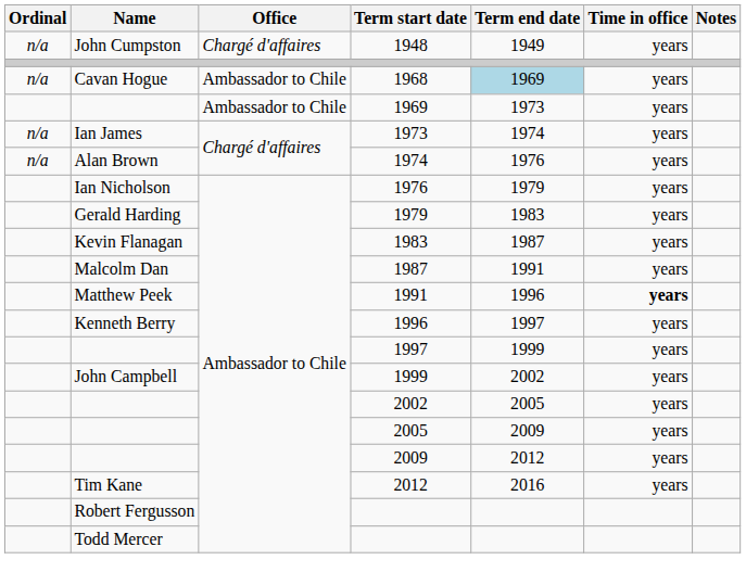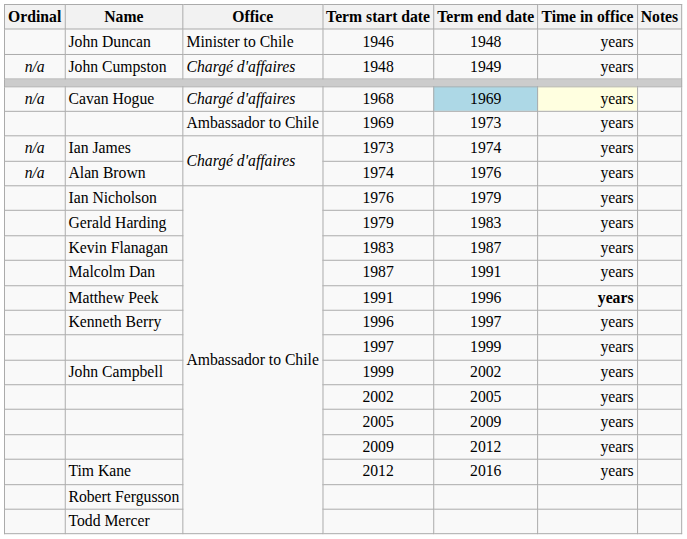 <table class='wikitable sortable'>
 <tr>
 <th>Ordinal</th>
 <th>Name</th>
 <th>Office</th>
 <th>Term start date</th>
 <th>Term end date</th>
 <th>Time in office</th>
 <th>Notes</th>
+</tr>
+<tr>
+<td align=center></td>
+<td>John Duncan</td>
+<td>Minister to Chile</td>
+<td align=center>1946</td>
+<td align=center>1948</td>
+<td align=right> years</td>
+<td></td>
 </tr>
 <tr>
 <td align=center><em>n/a</em></td>
 <td>John Cumpston</td>
 <td><em>Chargé d'affaires</em></td>
 <td align=center>1948</td>
 <td align=center>1949</td>
 <td align=right> years</td>
 <td></td>
 </tr>
 <tr>
 <th colspan=7 style="background: #cccccc;"></th>
 </tr>
 <tr>
 <td align=center><em>n/a</em></td>
 <td>Cavan Hogue</td>
-<td>Ambassador to Chile</td>
+<td><em>Chargé d'affaires</em></td>
 <td align=center>1968</td>
 <td align=center style="background: lightblue;">1969</td>
-<td align=right> years</td>
+<td align=right style="background: lightyellow;"> years</td>
 <td></td>
 </tr>
 <tr>
 <td align=center></td>
 <td></td>
 <td>Ambassador to Chile</td>
 <td align=center>1969</td>
 <td align=center>1973</td>
 <td align=right> years</td>
 <td></td>
 </tr>
 <tr>
 <td align=center><em>n/a</em></td>
 <td>Ian James</td>
 <td rowspan=2><em>Chargé d'affaires</em></td>
 <td align=center>1973</td>
 <td align=center>1974</td>
 <td align=right> years</td>
 <td></td>
 </tr>
 <tr>
 <td align=center><em>n/a</em></td>
 <td>Alan Brown</td>
 <td align=center>1974</td>
 <td align=center>1976</td>
 <td align=right> years</td>
 <td></td>
 </tr>
 <tr>
 <td align=center></td>
 <td>Ian Nicholson</td>
 <td rowspan=14>Ambassador to Chile</td>
 <td align=center>1976</td>
 <td align=center>1979</td>
 <td align=right> years</td>
 <td></td>
 </tr>
 <tr>
 <td align=center></td>
 <td>Gerald Harding</td>
 <td align=center>1979</td>
 <td align=center>1983</td>
 <td align=right> years</td>
 <td></td>
 </tr>
 <tr>
 <td align=center></td>
 <td>Kevin Flanagan</td>
 <td align=center>1983</td>
 <td align=center>1987</td>
 <td align=right> years</td>
 <td></td>
 </tr>
 <tr>
 <td align=center></td>
 <td>Malcolm Dan</td>
 <td align=center>1987</td>
 <td align=center>1991</td>
 <td align=right> years</td>
 <td></td>
 </tr>
 <tr>
 <td align=center></td>
 <td>Matthew Peek</td>
 <td align=center>1991</td>
 <td align=center>1996</td>
 <td align=right><strong> years</strong></td>
 <td></td>
 </tr>
 <tr>
 <td align=center></td>
 <td>Kenneth Berry</td>
 <td align=center>1996</td>
 <td align=center>1997</td>
 <td align=right> years</td>
 <td></td>
 </tr>
 <tr>
 <td align=center></td>
 <td></td>
 <td align=center>1997</td>
 <td align=center>1999</td>
 <td align=right> years</td>
 <td></td>
 </tr>
 <tr>
 <td align=center></td>
 <td>John Campbell</td>
 <td align=center>1999</td>
 <td align=center>2002</td>
 <td align=right> years</td>
 <td></td>
 </tr>
 <tr>
 <td align=center></td>
 <td></td>
 <td align=center>2002</td>
 <td align=center>2005</td>
 <td align=right> years</td>
 <td></td>
 </tr>
 <tr>
 <td align=center></td>
 <td></td>
 <td align=center>2005</td>
 <td align=center>2009</td>
 <td align=right> years</td>
 <td></td>
 </tr>
 <tr>
 <td align=center></td>
 <td></td>
 <td align=center>2009</td>
 <td align=center>2012</td>
 <td align=right> years</td>
 <td></td>
 </tr>
 <tr>
 <td align=center></td>
 <td>Tim Kane</td>
 <td align=center>2012</td>
 <td align=center>2016</td>
 <td align=right> years</td>
 <td></td>
 </tr>
 <tr>
 <td align=center></td>
 <td>Robert Fergusson</td>
 <td align=center></td>
 <td align=center></td>
 <td align=right></td>
 <td></td>
 </tr>
 <tr>
 <td align=center></td>
 <td>Todd Mercer</td>
 <td align=center></td>
 <td align=center></td>
 <td align=right></td>
 <td></td>
 </tr>
 </table>
